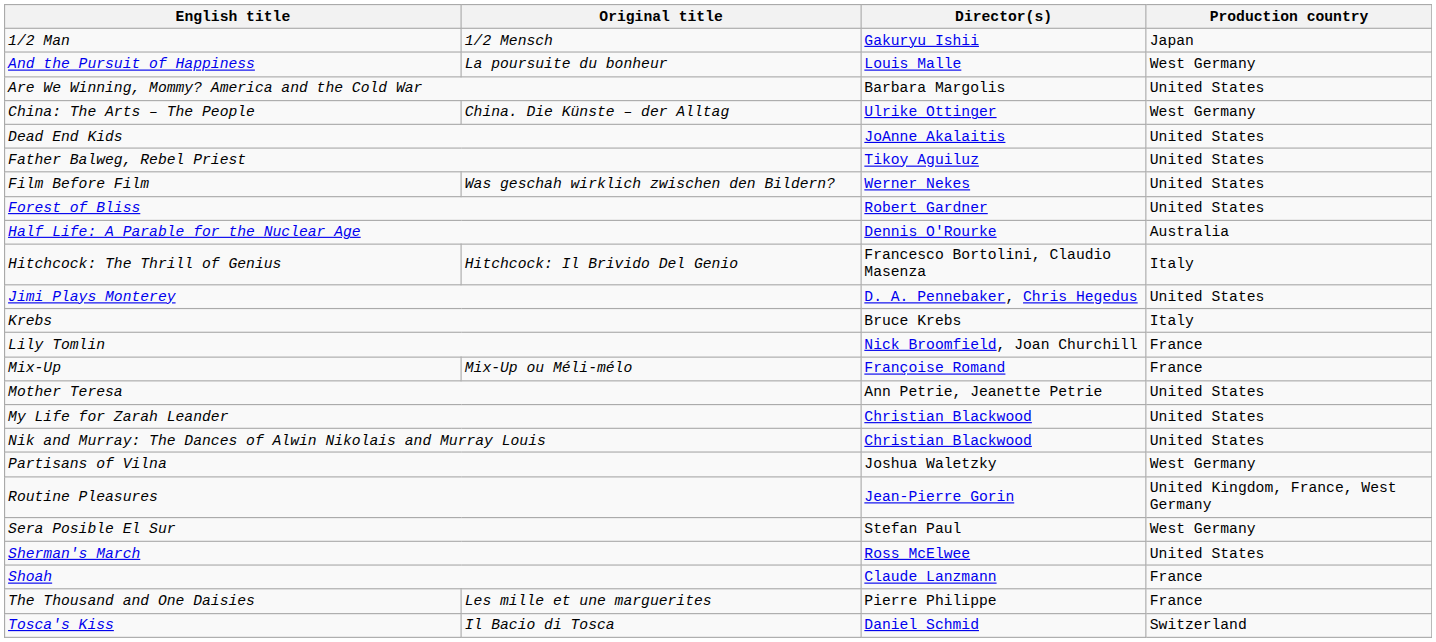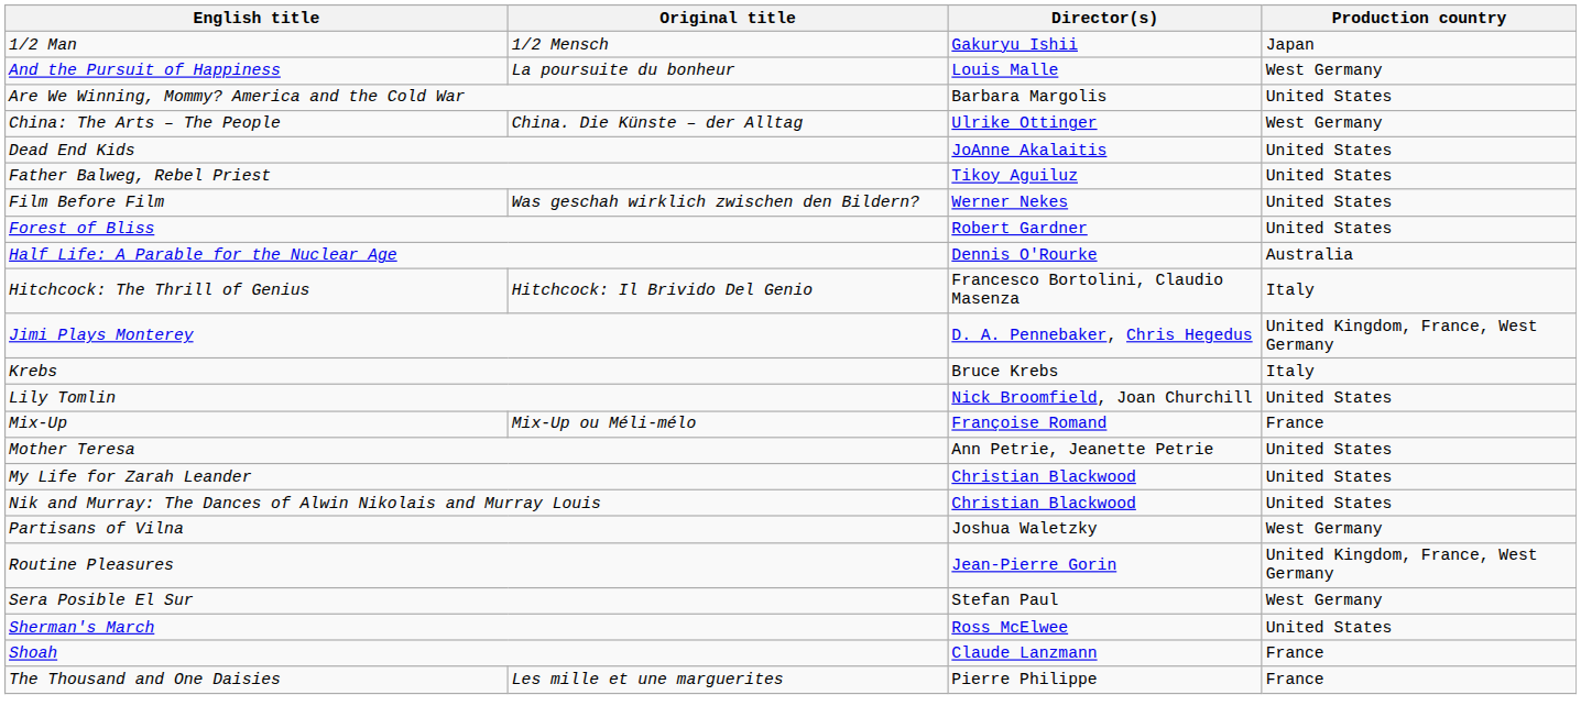 <table class="wikitable sortable" style="width:100%; margin-bottom:4px">
 <tr>
 <th scope="col" width="32%">English title</th>
 <th scope="col" width="28%">Original title</th>
 <th scope="col" width="20%">Director(s)</th>
 <th scope="col" width="20%">Production country</th>
 </tr>
 <tr>
 <td><em>1/2 Man</em></td>
 <td><em>1/2 Mensch</em></td>
 <td><a href='#'>Gakuryu Ishii</a></td>
 <td>Japan</td>
 </tr>
 <tr>
 <td><em><a href='#'>And the Pursuit of Happiness</a></em></td>
 <td><em>La poursuite du bonheur</em></td>
 <td><a href='#'>Louis Malle</a></td>
 <td>West Germany</td>
 </tr>
 <tr>
 <td colspan=2><em>Are We Winning, Mommy? America and the Cold War</em></td>
 <td>Barbara Margolis</td>
 <td>United States</td>
 </tr>
 <tr>
 <td><em>China: The Arts – The People</em></td>
 <td><em>China. Die Künste – der Alltag</em></td>
 <td><a href='#'>Ulrike Ottinger</a></td>
 <td>West Germany</td>
 </tr>
 <tr>
 <td colspan=2><em>Dead End Kids</em></td>
 <td><a href='#'>JoAnne Akalaitis</a></td>
 <td>United States</td>
 </tr>
 <tr>
 <td colspan=2><em>Father Balweg, Rebel Priest</em></td>
 <td><a href='#'>Tikoy Aguiluz</a></td>
 <td>United States</td>
 </tr>
 <tr>
 <td><em>Film Before Film</em></td>
 <td><em>Was geschah wirklich zwischen den Bildern?</em></td>
 <td><a href='#'>Werner Nekes</a></td>
 <td>United States</td>
 </tr>
 <tr>
 <td colspan=2><em><a href='#'>Forest of Bliss</a></em></td>
 <td><a href='#'>Robert Gardner</a></td>
 <td>United States</td>
 </tr>
 <tr>
 <td colspan=2><em><a href='#'>Half Life: A Parable for the Nuclear Age</a></em></td>
 <td><a href='#'>Dennis O'Rourke</a></td>
 <td>Australia</td>
 </tr>
 <tr>
 <td><em>Hitchcock: The Thrill of Genius</em></td>
 <td><em>Hitchcock: Il Brivido Del Genio</em></td>
 <td>Francesco Bortolini, Claudio Masenza</td>
 <td>Italy</td>
 </tr>
 <tr>
 <td colspan=2><em><a href='#'>Jimi Plays Monterey</a></em></td>
 <td><a href='#'>D. A. Pennebaker</a>, <a href='#'>Chris Hegedus</a></td>
-<td>United States</td>
+<td>United Kingdom, France, West Germany</td>
 </tr>
 <tr>
 <td colspan=2><em>Krebs</em></td>
 <td>Bruce Krebs</td>
 <td>Italy</td>
 </tr>
 <tr>
 <td colspan=2><em>Lily Tomlin</em></td>
 <td><a href='#'>Nick Broomfield</a>, Joan Churchill</td>
-<td>France</td>
+<td>United States</td>
 </tr>
 <tr>
 <td><em>Mix-Up</em></td>
 <td><em>Mix-Up ou Méli-mélo</em></td>
 <td><a href='#'>Françoise Romand</a></td>
 <td>France</td>
 </tr>
 <tr>
 <td colspan=2><em>Mother Teresa</em></td>
 <td>Ann Petrie, Jeanette Petrie</td>
 <td>United States</td>
 </tr>
 <tr>
 <td colspan=2><em>My Life for Zarah Leander</em></td>
 <td><a href='#'>Christian Blackwood</a></td>
 <td>United States</td>
 </tr>
 <tr>
 <td colspan=2><em>Nik and Murray: The Dances of Alwin Nikolais and Murray Louis</em></td>
 <td><a href='#'>Christian Blackwood</a></td>
 <td>United States</td>
 </tr>
 <tr>
 <td colspan=2><em>Partisans of Vilna</em></td>
 <td>Joshua Waletzky</td>
 <td>West Germany</td>
 </tr>
 <tr>
 <td colspan=2><em>Routine Pleasures</em></td>
 <td><a href='#'>Jean-Pierre Gorin</a></td>
 <td>United Kingdom, France, West Germany</td>
 </tr>
 <tr>
 <td colspan=2><em>Sera Posible El Sur</em></td>
 <td>Stefan Paul</td>
 <td>West Germany</td>
 </tr>
 <tr>
 <td colspan=2><em><a href='#'>Sherman's March</a></em></td>
 <td><a href='#'>Ross McElwee</a></td>
 <td>United States</td>
 </tr>
 <tr>
 <td colspan=2><em><a href='#'>Shoah</a></em></td>
 <td><a href='#'>Claude Lanzmann</a></td>
 <td>France</td>
 </tr>
 <tr>
 <td><em>The Thousand and One Daisies</em></td>
 <td><em>Les mille et une marguerites</em></td>
 <td>Pierre Philippe</td>
 <td>France</td>
 </tr>
-<tr>
-<td><em><a href='#'>Tosca's Kiss</a></em></td>
-<td><em>Il Bacio di Tosca</em></td>
-<td><a href='#'>Daniel Schmid</a></td>
-<td>Switzerland</td>
-</tr>
 </table>
